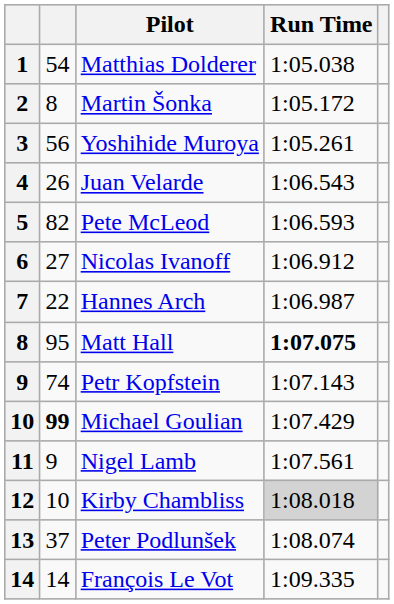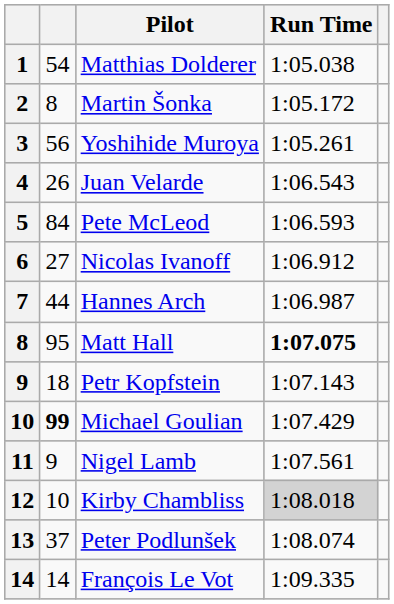 <table class="wikitable" style="font-size: 95%;">
 <tr>
 <th></th>
 <th></th>
 <th>Pilot</th>
 <th>Run Time</th>
 <th></th>
 </tr>
 <tr>
 <th>1</th>
 <td>54</td>
 <td> <a href='#'>Matthias Dolderer</a></td>
 <td>1:05.038</td>
 <td></td>
 </tr>
 <tr>
 <th>2</th>
 <td>8</td>
 <td> <a href='#'>Martin Šonka</a></td>
 <td>1:05.172</td>
 <td></td>
 </tr>
 <tr>
 <th>3</th>
 <td>56</td>
 <td> <a href='#'>Yoshihide Muroya</a></td>
 <td>1:05.261</td>
 <td></td>
 </tr>
 <tr>
 <th>4</th>
 <td>26</td>
 <td> <a href='#'>Juan Velarde</a></td>
 <td>1:06.543</td>
 <td></td>
 </tr>
 <tr>
 <th>5</th>
-<td>82</td>
+<td>84</td>
 <td> <a href='#'>Pete McLeod</a></td>
 <td>1:06.593</td>
 <td></td>
 </tr>
 <tr>
 <th>6</th>
 <td>27</td>
 <td> <a href='#'>Nicolas Ivanoff</a></td>
 <td>1:06.912</td>
 <td></td>
 </tr>
 <tr>
 <th>7</th>
-<td>22</td>
+<td>44</td>
 <td> <a href='#'>Hannes Arch</a></td>
 <td>1:06.987</td>
 <td></td>
 </tr>
 <tr>
 <th>8</th>
 <td>95</td>
 <td> <a href='#'>Matt Hall</a></td>
 <td><strong>1:07.075</strong></td>
 <td></td>
 </tr>
 <tr>
 <th>9</th>
-<td>74</td>
+<td>18</td>
 <td> <a href='#'>Petr Kopfstein</a></td>
 <td>1:07.143</td>
 <td></td>
 </tr>
 <tr>
 <th>10</th>
 <td><strong>99</strong></td>
 <td> <a href='#'>Michael Goulian</a></td>
 <td>1:07.429</td>
 <td></td>
 </tr>
 <tr>
 <th>11</th>
 <td>9</td>
 <td> <a href='#'>Nigel Lamb</a></td>
 <td>1:07.561</td>
 <td></td>
 </tr>
 <tr>
 <th>12</th>
 <td>10</td>
 <td> <a href='#'>Kirby Chambliss</a></td>
 <td style="background: lightgrey;">1:08.018</td>
 <td></td>
 </tr>
 <tr>
 <th>13</th>
 <td>37</td>
 <td> <a href='#'>Peter Podlunšek</a></td>
 <td>1:08.074</td>
 <td></td>
 </tr>
 <tr>
 <th>14</th>
 <td>14</td>
 <td> <a href='#'>François Le Vot</a></td>
 <td>1:09.335</td>
 <td></td>
 </tr>
 </table>
